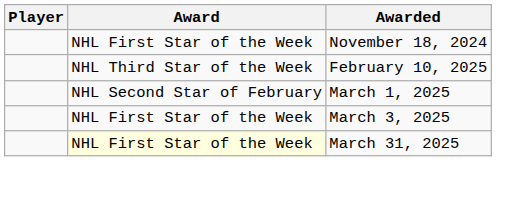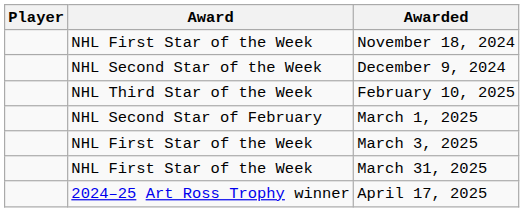 <table class="wikitable sortable">
 <tr>
 <th>Player</th>
 <th>Award</th>
 <th data-sort-type="date">Awarded</th>
 </tr>
 <tr>
 <td></td>
 <td>NHL First Star of the Week</td>
 <td>November 18, 2024</td>
+</tr>
+<tr>
+<td></td>
+<td>NHL Second Star of the Week</td>
+<td>December 9, 2024</td>
 </tr>
 <tr>
 <td></td>
 <td>NHL Third Star of the Week</td>
 <td>February 10, 2025</td>
 </tr>
 <tr>
 <td></td>
 <td>NHL Second Star of February</td>
 <td>March 1, 2025</td>
 </tr>
 <tr>
 <td></td>
 <td>NHL First Star of the Week</td>
 <td>March 3, 2025</td>
 </tr>
 <tr>
 <td></td>
-<td style="background: lightyellow;">NHL First Star of the Week</td>
+<td>NHL First Star of the Week</td>
 <td>March 31, 2025</td>
 </tr>
+<tr>
+<td></td>
+<td><a href='#'>2024–25</a> <a href='#'>Art Ross Trophy</a> winner</td>
+<td>April 17, 2025</td>
+</tr>
 </table>
